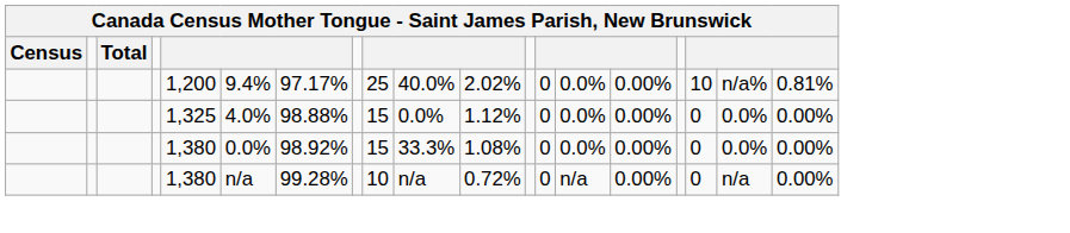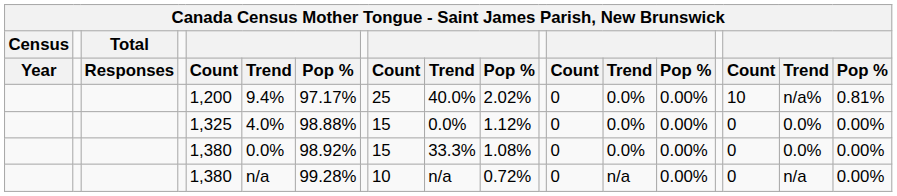 <table class="wikitable">
 <tr>
 <th colspan="19">Canada Census Mother Tongue - Saint James Parish, New Brunswick</th>
 </tr>
 <tr>
 <th>Census</th>
 <td></td>
 <th>Total</th>
 <td colspan="1"></td>
 <th colspan="3"></th>
 <td colspan="1"></td>
 <th colspan="3"></th>
 <td colspan="1"></td>
 <th colspan="3"></th>
 <td colspan="1"></td>
 <th colspan="3"></th>
+</tr>
+<tr>
+<th>Year</th>
+<td></td>
+<th>Responses</th>
+<td></td>
+<th>Count</th>
+<th>Trend</th>
+<th>Pop %</th>
+<td></td>
+<th>Count</th>
+<th>Trend</th>
+<th>Pop %</th>
+<td></td>
+<th>Count</th>
+<th>Trend</th>
+<th>Pop %</th>
+<td></td>
+<th>Count</th>
+<th>Trend</th>
+<th>Pop %</th>
 </tr>
 <tr>
 <td></td>
 <td></td>
 <td></td>
 <td></td>
 <td>1,200</td>
 <td> 9.4%</td>
 <td>97.17%</td>
 <td></td>
 <td>25</td>
 <td> 40.0%</td>
 <td>2.02%</td>
 <td></td>
 <td>0</td>
 <td> 0.0%</td>
 <td>0.00%</td>
 <td></td>
 <td>10</td>
 <td> n/a%</td>
 <td>0.81%</td>
 </tr>
 <tr>
 <td></td>
 <td></td>
 <td></td>
 <td></td>
 <td>1,325</td>
 <td> 4.0%</td>
 <td>98.88%</td>
 <td></td>
 <td>15</td>
 <td> 0.0%</td>
 <td>1.12%</td>
 <td></td>
 <td>0</td>
 <td> 0.0%</td>
 <td>0.00%</td>
 <td></td>
 <td>0</td>
 <td> 0.0%</td>
 <td>0.00%</td>
 </tr>
 <tr>
 <td></td>
 <td></td>
 <td></td>
 <td></td>
 <td>1,380</td>
 <td> 0.0%</td>
 <td>98.92%</td>
 <td></td>
 <td>15</td>
 <td> 33.3%</td>
 <td>1.08%</td>
 <td></td>
 <td>0</td>
 <td> 0.0%</td>
 <td>0.00%</td>
 <td></td>
 <td>0</td>
 <td> 0.0%</td>
 <td>0.00%</td>
 </tr>
 <tr>
 <td></td>
 <td></td>
 <td></td>
 <td></td>
 <td>1,380</td>
 <td>n/a</td>
 <td>99.28%</td>
 <td></td>
 <td>10</td>
 <td>n/a</td>
 <td>0.72%</td>
 <td></td>
 <td>0</td>
 <td>n/a</td>
 <td>0.00%</td>
 <td></td>
 <td>0</td>
 <td>n/a</td>
 <td>0.00%</td>
 </tr>
 </table>
